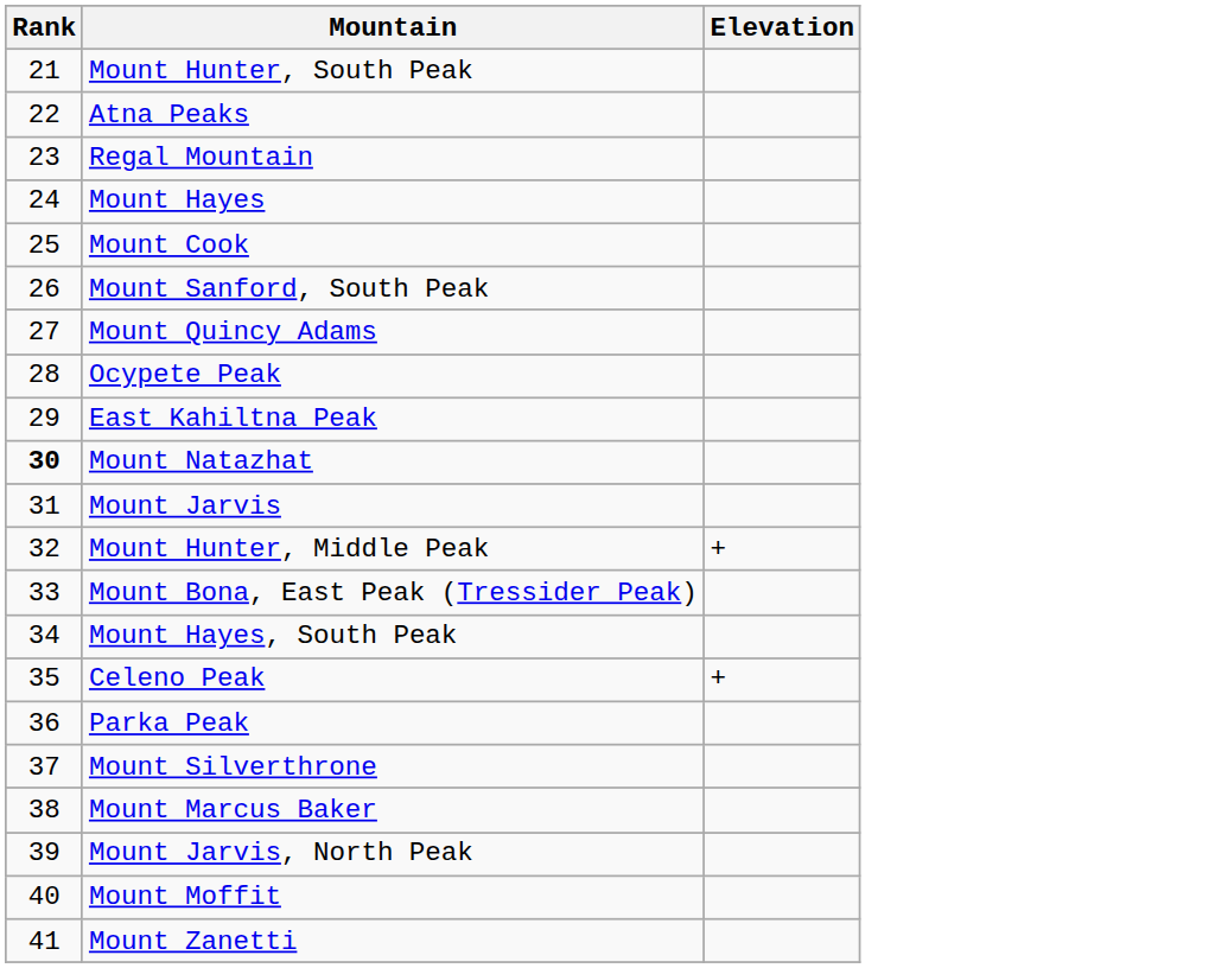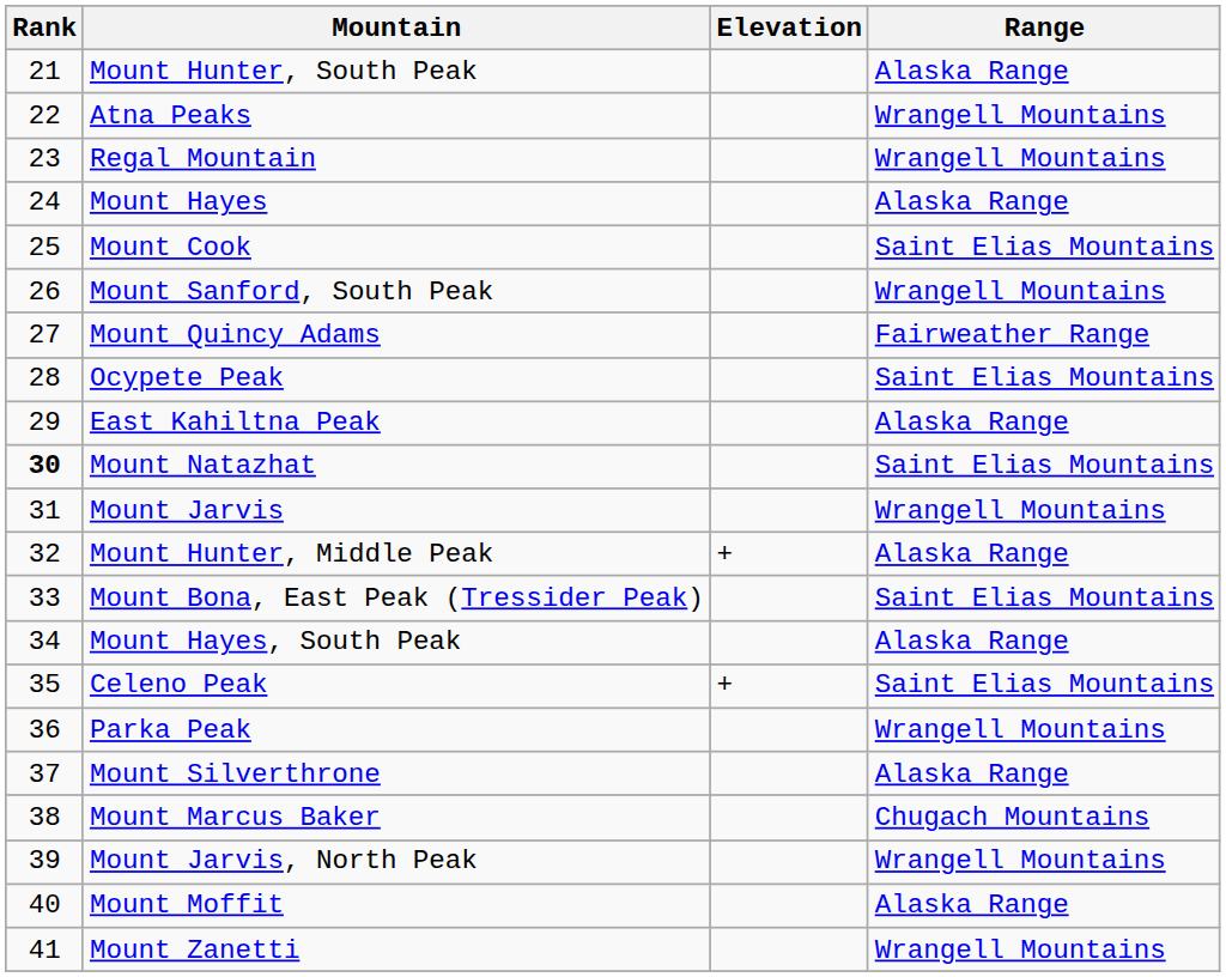 <table class="wikitable">
 <tr>
 <th>Rank</th>
 <th>Mountain</th>
 <th>Elevation</th>
+<th>Range</th>
 </tr>
 <tr>
 <td align=center>21</td>
 <td><a href='#'>Mount Hunter</a>, South Peak</td>
 <td></td>
+<td><a href='#'>Alaska Range</a></td>
 </tr>
 <tr>
 <td align=center>22</td>
 <td><a href='#'>Atna Peaks</a></td>
 <td></td>
+<td><a href='#'>Wrangell Mountains</a></td>
 </tr>
 <tr>
 <td align=center>23</td>
 <td><a href='#'>Regal Mountain</a></td>
 <td></td>
+<td><a href='#'>Wrangell Mountains</a></td>
 </tr>
 <tr>
 <td align=center>24</td>
 <td><a href='#'>Mount Hayes</a></td>
 <td></td>
+<td><a href='#'>Alaska Range</a></td>
 </tr>
 <tr>
 <td align=center>25</td>
 <td><a href='#'>Mount Cook</a></td>
 <td></td>
+<td><a href='#'>Saint Elias Mountains</a></td>
 </tr>
 <tr>
 <td align=center>26</td>
 <td><a href='#'>Mount Sanford</a>, South Peak</td>
 <td></td>
+<td><a href='#'>Wrangell Mountains</a></td>
 </tr>
 <tr>
 <td align=center>27</td>
 <td><a href='#'>Mount Quincy Adams</a></td>
 <td></td>
+<td><a href='#'>Fairweather Range</a></td>
 </tr>
 <tr>
 <td align=center>28</td>
 <td><a href='#'>Ocypete Peak</a></td>
 <td></td>
+<td><a href='#'>Saint Elias Mountains</a></td>
 </tr>
 <tr>
 <td align=center>29</td>
 <td><a href='#'>East Kahiltna Peak</a></td>
 <td></td>
+<td><a href='#'>Alaska Range</a></td>
 </tr>
 <tr>
 <td align=center><strong>30</strong></td>
 <td><a href='#'>Mount Natazhat</a></td>
 <td></td>
+<td><a href='#'>Saint Elias Mountains</a></td>
 </tr>
 <tr>
 <td align=center>31</td>
 <td><a href='#'>Mount Jarvis</a></td>
 <td></td>
+<td><a href='#'>Wrangell Mountains</a></td>
 </tr>
 <tr>
 <td align=center>32</td>
 <td><a href='#'>Mount Hunter</a>, Middle Peak</td>
 <td> + </td>
+<td><a href='#'>Alaska Range</a></td>
 </tr>
 <tr>
 <td align=center>33</td>
 <td><a href='#'>Mount Bona</a>, East Peak (<a href='#'>Tressider Peak</a>)</td>
 <td></td>
+<td><a href='#'>Saint Elias Mountains</a></td>
 </tr>
 <tr>
 <td align=center>34</td>
 <td><a href='#'>Mount Hayes</a>, South Peak</td>
 <td></td>
+<td><a href='#'>Alaska Range</a></td>
 </tr>
 <tr>
 <td align=center>35</td>
 <td><a href='#'>Celeno Peak</a></td>
 <td> + </td>
+<td><a href='#'>Saint Elias Mountains</a></td>
 </tr>
 <tr>
 <td align=center>36</td>
 <td><a href='#'>Parka Peak</a></td>
 <td></td>
+<td><a href='#'>Wrangell Mountains</a></td>
 </tr>
 <tr>
 <td align=center>37</td>
 <td><a href='#'>Mount Silverthrone</a></td>
 <td></td>
+<td><a href='#'>Alaska Range</a></td>
 </tr>
 <tr>
 <td align=center>38</td>
 <td><a href='#'>Mount Marcus Baker</a></td>
 <td></td>
+<td><a href='#'>Chugach Mountains</a></td>
 </tr>
 <tr>
 <td align=center>39</td>
 <td><a href='#'>Mount Jarvis</a>, North Peak</td>
 <td></td>
+<td><a href='#'>Wrangell Mountains</a></td>
 </tr>
 <tr>
 <td align=center>40</td>
 <td><a href='#'>Mount Moffit</a></td>
 <td></td>
+<td><a href='#'>Alaska Range</a></td>
 </tr>
 <tr>
 <td align=center>41</td>
 <td><a href='#'>Mount Zanetti</a></td>
 <td></td>
+<td><a href='#'>Wrangell Mountains</a></td>
 </tr>
 </table>
